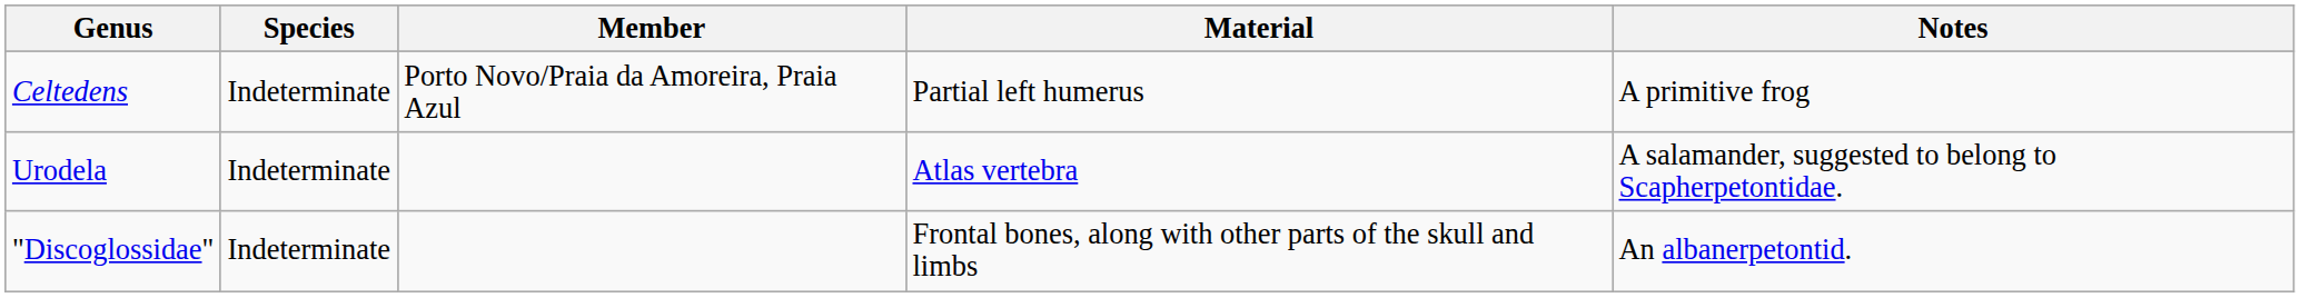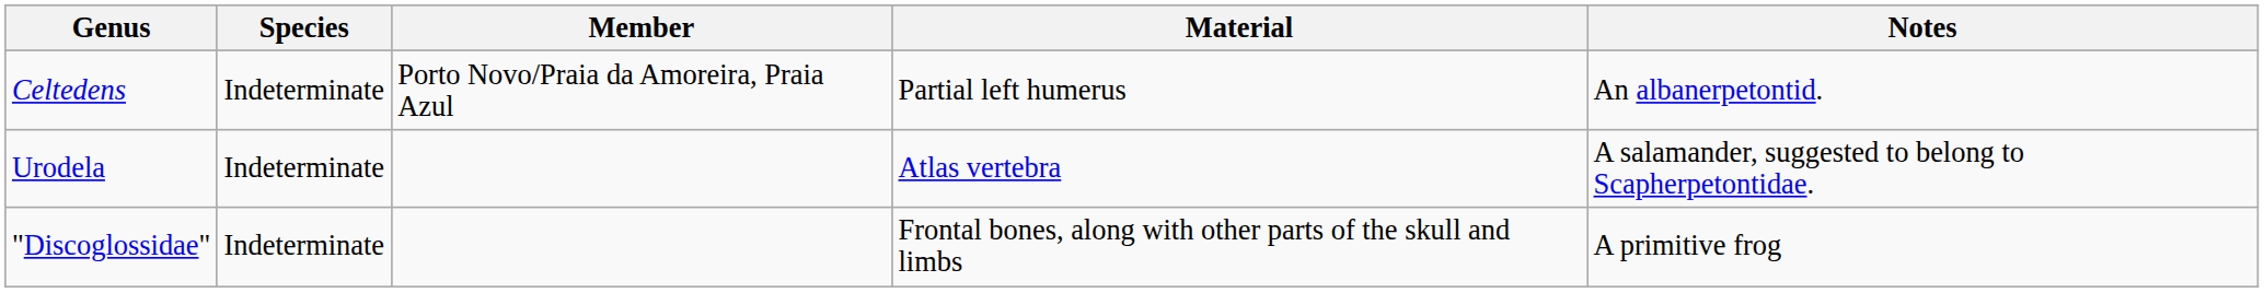 <table class="wikitable" align="center">
 <tr>
 <th>Genus</th>
 <th>Species</th>
 <th>Member</th>
 <th>Material</th>
 <th>Notes</th>
 </tr>
 <tr>
 <td><em><a href='#'>Celtedens</a></em></td>
 <td>Indeterminate</td>
 <td>Porto Novo/Praia da Amoreira, Praia Azul</td>
 <td>Partial left humerus</td>
-<td>A primitive frog</td>
+<td>An <a href='#'>albanerpetontid</a>.</td>
 </tr>
 <tr>
 <td><a href='#'>Urodela</a></td>
 <td>Indeterminate</td>
 <td></td>
 <td><a href='#'>Atlas vertebra</a></td>
 <td>A salamander, suggested to belong to <a href='#'>Scapherpetontidae</a>.</td>
 </tr>
 <tr>
 <td>"<a href='#'>Discoglossidae</a>"</td>
 <td>Indeterminate</td>
 <td></td>
 <td>Frontal bones, along with other parts of the skull and limbs</td>
-<td>An <a href='#'>albanerpetontid</a>.</td>
+<td>A primitive frog</td>
 </tr>
 </table>
